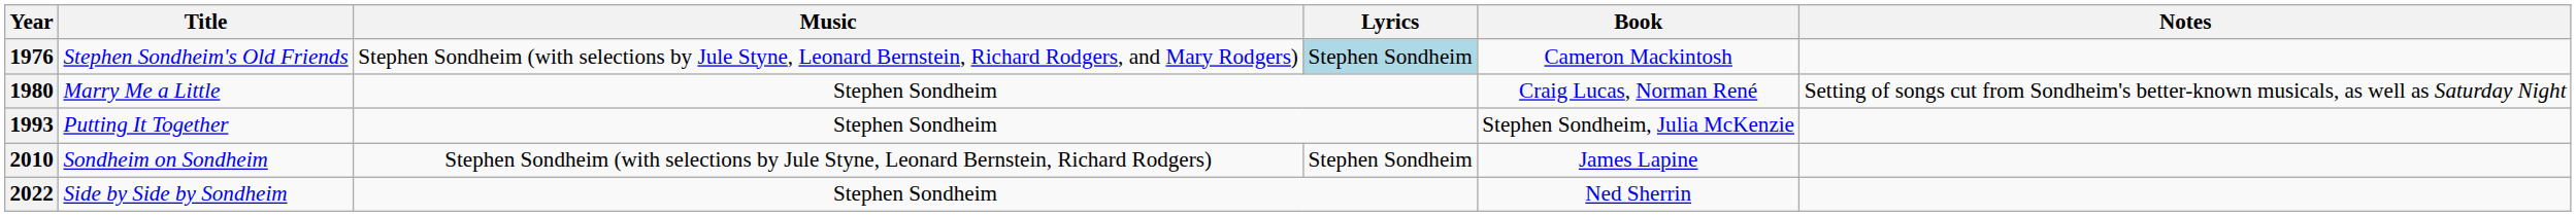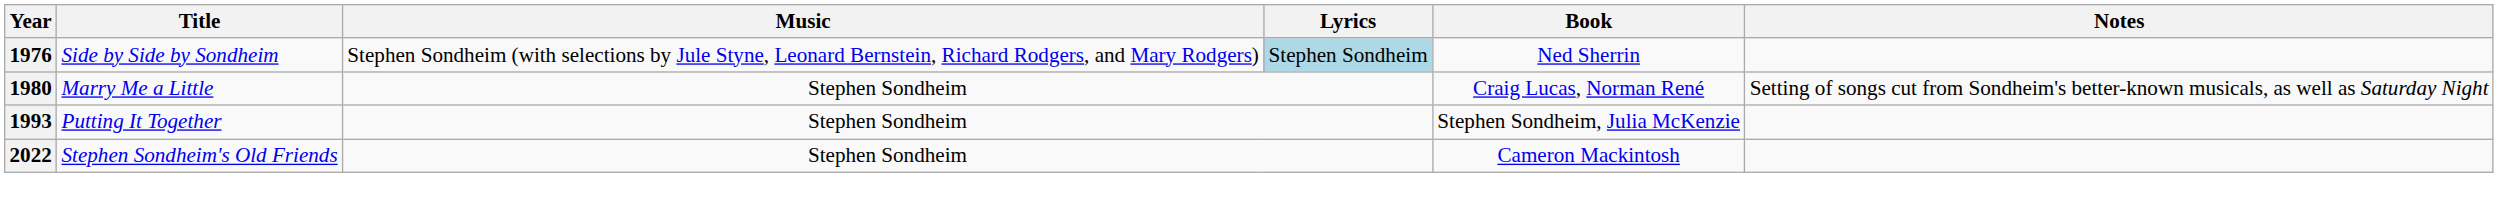 <table class="wikitable">
 <tr>
 <th scope="col">Year</th>
 <th scope="col">Title</th>
 <th scope="col">Music</th>
 <th scope="col">Lyrics</th>
 <th scope="col">Book</th>
 <th scope="col">Notes</th>
 </tr>
 <tr>
 <th scope="row">1976</th>
-<td><em><a href='#'>Stephen Sondheim's Old Friends</a></em></td>
+<td><em><a href='#'>Side by Side by Sondheim</a></em></td>
 <td colspan=1 align="center">Stephen Sondheim (with selections by <a href='#'>Jule Styne</a>, <a href='#'>Leonard Bernstein</a>, <a href='#'>Richard Rodgers</a>, and <a href='#'>Mary Rodgers</a>)</td>
 <td align="center" style="background: lightblue;">Stephen Sondheim</td>
-<td align="center"><a href='#'>Cameron Mackintosh</a></td>
+<td align="center"><a href='#'>Ned Sherrin</a></td>
 <td></td>
 </tr>
 <tr>
 <th scope="row">1980</th>
 <td><em><a href='#'>Marry Me a Little</a></em></td>
 <td colspan=2 align="center">Stephen Sondheim</td>
 <td align="center"><a href='#'>Craig Lucas</a>, <a href='#'>Norman René</a></td>
 <td>Setting of songs cut from Sondheim's better-known musicals, as well as <em>Saturday Night</em></td>
 </tr>
 <tr>
 <th scope="row">1993</th>
 <td><em><a href='#'>Putting It Together</a></em></td>
 <td colspan=2 align="center">Stephen Sondheim</td>
 <td align="center">Stephen Sondheim, <a href='#'>Julia McKenzie</a></td>
 <td></td>
 </tr>
 <tr>
-<th scope="row">2010</th>
-<td><em><a href='#'>Sondheim on Sondheim</a></em></td>
-<td colspan=1 align="center">Stephen Sondheim (with selections by Jule Styne, Leonard Bernstein, Richard Rodgers)</td>
-<td align="center">Stephen Sondheim</td>
-<td align="center"><a href='#'>James Lapine</a></td>
-<td></td>
-</tr>
-<tr>
 <th scope="row">2022</th>
-<td><em><a href='#'>Side by Side by Sondheim</a></em></td>
+<td><em><a href='#'>Stephen Sondheim's Old Friends</a></em></td>
 <td colspan=2 align="center">Stephen Sondheim</td>
-<td align="center"><a href='#'>Ned Sherrin</a></td>
+<td align="center"><a href='#'>Cameron Mackintosh</a></td>
 <td></td>
 </tr>
 </table>
